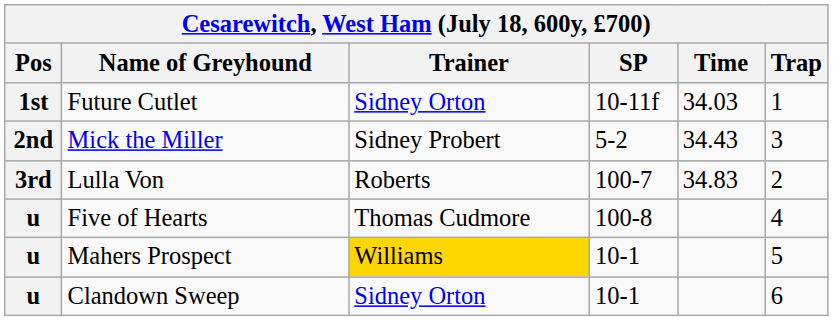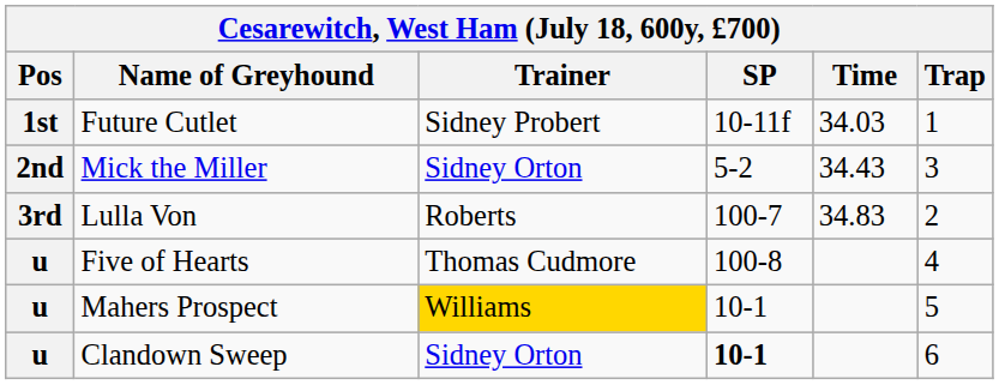 <table class="wikitable">
 <tr>
 <th colspan="6"><a href='#'>Cesarewitch</a>, <a href='#'>West Ham</a> (July 18, 600y, £700)</th>
 </tr>
 <tr>
 <th width=30>Pos</th>
 <th width=180>Name of Greyhound</th>
 <th width=150>Trainer</th>
 <th width=50>SP</th>
 <th width=50>Time</th>
 <th width=30>Trap</th>
 </tr>
 <tr>
 <th>1st</th>
 <td>Future Cutlet</td>
-<td><a href='#'>Sidney Orton</a></td>
+<td>Sidney Probert</td>
 <td>10-11f</td>
 <td>34.03</td>
 <td>1</td>
 </tr>
 <tr>
 <th>2nd</th>
 <td><a href='#'>Mick the Miller</a></td>
-<td>Sidney Probert</td>
+<td><a href='#'>Sidney Orton</a></td>
 <td>5-2</td>
 <td>34.43</td>
 <td>3</td>
 </tr>
 <tr>
 <th>3rd</th>
 <td>Lulla Von</td>
 <td>Roberts</td>
 <td>100-7</td>
 <td>34.83</td>
 <td>2</td>
 </tr>
 <tr>
 <th>u</th>
 <td>Five of Hearts</td>
 <td>Thomas Cudmore</td>
 <td>100-8</td>
 <td></td>
 <td>4</td>
 </tr>
 <tr>
 <th>u</th>
 <td>Mahers Prospect</td>
 <td style="background: gold;">Williams</td>
 <td>10-1</td>
 <td></td>
 <td>5</td>
 </tr>
 <tr>
 <th>u</th>
 <td>Clandown Sweep</td>
 <td><a href='#'>Sidney Orton</a></td>
-<td>10-1</td>
+<td><strong>10-1</strong></td>
 <td></td>
 <td>6</td>
 </tr>
 </table>
